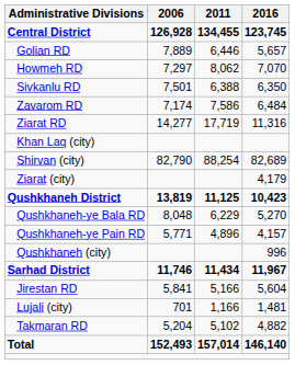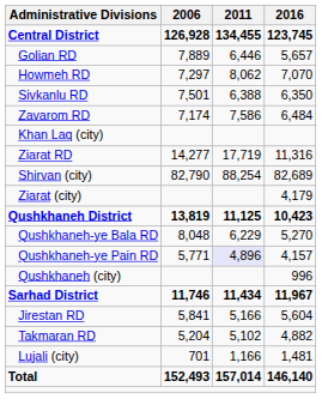 <table class="wikitable">
 <tr>
 <th>Administrative Divisions</th>
 <th>2006</th>
 <th>2011</th>
 <th>2016</th>
 </tr>
 <tr>
 <td><strong><a href='#'>Central District</a></strong></td>
 <td style="text-align: right;"><strong>126,928</strong></td>
 <td style="text-align: right;"><strong>134,455</strong></td>
 <td style="text-align: right;"><strong>123,745</strong></td>
 </tr>
 <tr>
 <td style="padding-left: 1em;"><a href='#'>Golian RD</a></td>
 <td style="text-align: right;">7,889</td>
 <td style="text-align: right;">6,446</td>
 <td style="text-align: right;">5,657</td>
 </tr>
 <tr>
 <td style="padding-left: 1em;"><a href='#'>Howmeh RD</a></td>
 <td style="text-align: right;">7,297</td>
 <td style="text-align: right;">8,062</td>
 <td style="text-align: right;">7,070</td>
 </tr>
 <tr>
 <td style="padding-left: 1em;"><a href='#'>Sivkanlu RD</a></td>
 <td style="text-align: right;">7,501</td>
 <td style="text-align: right;">6,388</td>
 <td style="text-align: right;">6,350</td>
 </tr>
 <tr>
 <td style="padding-left: 1em;"><a href='#'>Zavarom RD</a></td>
 <td style="text-align: right;">7,174</td>
 <td style="text-align: right;">7,586</td>
 <td style="text-align: right;">6,484</td>
 </tr>
 <tr>
+<td style="padding-left: 1em;"><a href='#'>Khan Laq</a> (city)</td>
+<td style="text-align: right;"></td>
+<td style="text-align: right;"></td>
+<td style="text-align: right;"></td>
+</tr>
+<tr>
 <td style="padding-left: 1em;"><a href='#'>Ziarat RD</a></td>
 <td style="text-align: right;">14,277</td>
 <td style="text-align: right;">17,719</td>
 <td style="text-align: right;">11,316</td>
-</tr>
-<tr>
-<td style="padding-left: 1em;"><a href='#'>Khan Laq</a> (city)</td>
-<td style="text-align: right;"></td>
-<td style="text-align: right;"></td>
-<td style="text-align: right;"></td>
 </tr>
 <tr>
 <td style="padding-left: 1em;"><a href='#'>Shirvan</a> (city)</td>
 <td style="text-align: right;">82,790</td>
 <td style="text-align: right;">88,254</td>
 <td style="text-align: right;">82,689</td>
 </tr>
 <tr>
 <td style="padding-left: 1em;"><a href='#'>Ziarat</a> (city)</td>
 <td style="text-align: right;"></td>
 <td style="text-align: right;"></td>
 <td style="text-align: right;">4,179</td>
 </tr>
 <tr>
 <td><strong><a href='#'>Qushkhaneh District</a></strong></td>
 <td style="text-align: right;"><strong>13,819</strong></td>
 <td style="text-align: right;"><strong>11,125</strong></td>
 <td style="text-align: right;"><strong>10,423</strong></td>
 </tr>
 <tr>
 <td style="padding-left: 1em;"><a href='#'>Qushkhaneh-ye Bala RD</a></td>
 <td style="text-align: right;">8,048</td>
 <td style="text-align: right;">6,229</td>
 <td style="text-align: right;">5,270</td>
 </tr>
 <tr>
 <td style="padding-left: 1em;"><a href='#'>Qushkhaneh-ye Pain RD</a></td>
 <td style="text-align: right;">5,771</td>
-<td style="text-align: right;">4,896</td>
+<td style="background: lavender; text-align: right;">4,896</td>
 <td style="text-align: right;">4,157</td>
 </tr>
 <tr>
 <td style="padding-left: 1em;"><a href='#'>Qushkhaneh</a> (city)</td>
 <td style="text-align: right;"></td>
 <td style="text-align: right;"></td>
 <td style="text-align: right;">996</td>
 </tr>
 <tr>
 <td><strong><a href='#'>Sarhad District</a></strong></td>
 <td style="text-align: right;"><strong>11,746</strong></td>
 <td style="text-align: right;"><strong>11,434</strong></td>
 <td style="text-align: right;"><strong>11,967</strong></td>
 </tr>
 <tr>
 <td style="padding-left: 1em;"><a href='#'>Jirestan RD</a></td>
 <td style="text-align: right;">5,841</td>
 <td style="text-align: right;">5,166</td>
 <td style="text-align: right;">5,604</td>
 </tr>
 <tr>
+<td style="padding-left: 1em;"><a href='#'>Takmaran RD</a></td>
+<td style="text-align: right;">5,204</td>
+<td style="text-align: right;">5,102</td>
+<td style="text-align: right;">4,882</td>
+</tr>
+<tr>
 <td style="padding-left: 1em;"><a href='#'>Lujali</a> (city)</td>
 <td style="text-align: right;">701</td>
 <td style="text-align: right;">1,166</td>
 <td style="text-align: right;">1,481</td>
-</tr>
-<tr>
-<td style="padding-left: 1em;"><a href='#'>Takmaran RD</a></td>
-<td style="text-align: right;">5,204</td>
-<td style="text-align: right;">5,102</td>
-<td style="text-align: right;">4,882</td>
 </tr>
 <tr>
 <td><strong>Total</strong></td>
 <td style="text-align: right;"><strong>152,493</strong></td>
 <td style="text-align: right;"><strong>157,014</strong></td>
 <td style="text-align: right;"><strong>146,140</strong></td>
 </tr>
 <tr>
 <td colspan=4></td>
 </tr>
 </table>
